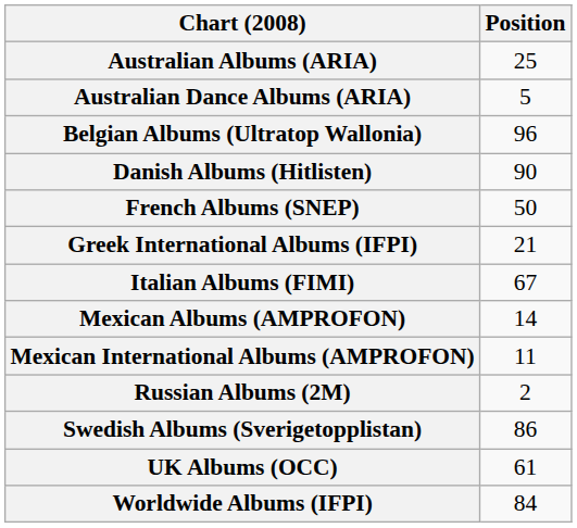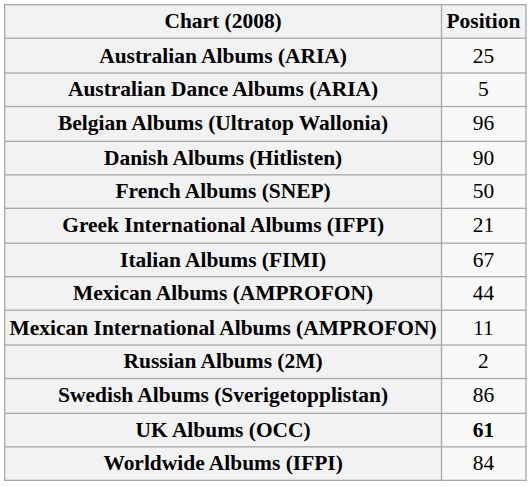 <table class="wikitable sortable plainrowheaders" style="text-align:center">
 <tr>
 <th scope="col">Chart (2008)</th>
 <th scope="col">Position</th>
 </tr>
 <tr>
 <th scope="row">Australian Albums (ARIA)</th>
 <td>25</td>
 </tr>
 <tr>
 <th scope="row">Australian Dance Albums (ARIA)</th>
 <td>5</td>
 </tr>
 <tr>
 <th scope="row">Belgian Albums (Ultratop Wallonia)</th>
 <td>96</td>
 </tr>
 <tr>
 <th scope="row">Danish Albums (Hitlisten)</th>
 <td>90</td>
 </tr>
 <tr>
 <th scope="row">French Albums (SNEP)</th>
 <td>50</td>
 </tr>
 <tr>
 <th scope="row">Greek International Albums (IFPI)</th>
 <td>21</td>
 </tr>
 <tr>
 <th scope="row">Italian Albums (FIMI)</th>
 <td>67</td>
 </tr>
 <tr>
 <th scope="row">Mexican Albums (AMPROFON)</th>
-<td>14</td>
+<td>44</td>
 </tr>
 <tr>
 <th scope="row">Mexican International Albums (AMPROFON)</th>
 <td>11</td>
 </tr>
 <tr>
 <th scope="row">Russian Albums (2M)</th>
 <td>2</td>
 </tr>
 <tr>
 <th scope="row">Swedish Albums (Sverigetopplistan)</th>
 <td>86</td>
 </tr>
 <tr>
 <th scope="row">UK Albums (OCC)</th>
-<td>61</td>
+<td><strong>61</strong></td>
 </tr>
 <tr>
 <th scope="row">Worldwide Albums (IFPI)</th>
 <td>84</td>
 </tr>
 </table>
